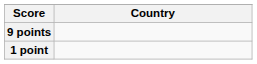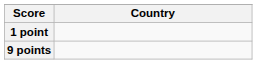 <table class="wikitable">
 <tr>
 </tr>
 <tr>
 <th scope="col" width="20%">Score</th>
 <th scope="col">Country</th>
 </tr>
 <tr>
+<th scope="row">1 point</th>
+<td></td>
+</tr>
+<tr>
 <th scope="row">9 points</th>
 <td></td>
 </tr>
-<tr>
-<th scope="row">1 point</th>
-<td></td>
-</tr>
 </table>
